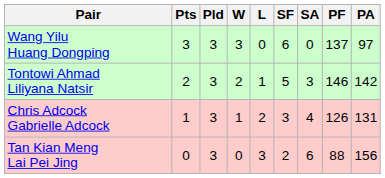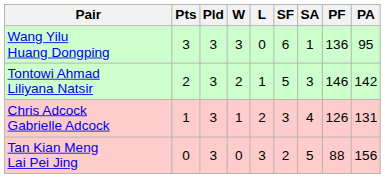 <table class=wikitable style="text-align:center">
 <tr>
 <th width=190>Pair</th>
 <th width=20>Pts</th>
 <th width=20>Pld</th>
 <th width=20>W</th>
 <th width=20>L</th>
 <th width=20>SF</th>
 <th width=20>SA</th>
 <th width=20>PF</th>
 <th width=20>PA</th>
 </tr>
 <tr bgcolor=ccffcc>
 <td style="text-align:left"> <a href='#'>Wang Yilu</a><br> <a href='#'>Huang Dongping</a></td>
 <td>3</td>
 <td>3</td>
 <td>3</td>
 <td>0</td>
 <td>6</td>
-<td>0</td>
-<td>137</td>
-<td>97</td>
+<td>1</td>
+<td>136</td>
+<td>95</td>
 </tr>
 <tr bgcolor=ccffcc>
 <td style="text-align:left"> <a href='#'>Tontowi Ahmad</a><br> <a href='#'>Liliyana Natsir</a></td>
 <td>2</td>
 <td>3</td>
 <td>2</td>
 <td>1</td>
 <td>5</td>
 <td>3</td>
 <td>146</td>
 <td>142</td>
 </tr>
 <tr bgcolor="ffcccc">
 <td style="text-align:left"> <a href='#'>Chris Adcock</a><br> <a href='#'>Gabrielle Adcock</a></td>
 <td>1</td>
 <td>3</td>
 <td>1</td>
 <td>2</td>
 <td>3</td>
 <td>4</td>
 <td>126</td>
 <td>131</td>
 </tr>
 <tr bgcolor="ffcccc">
 <td style="text-align:left"> <a href='#'>Tan Kian Meng</a><br> <a href='#'>Lai Pei Jing</a></td>
 <td>0</td>
 <td>3</td>
 <td>0</td>
 <td>3</td>
 <td>2</td>
-<td>6</td>
+<td>5</td>
 <td>88</td>
 <td>156</td>
 </tr>
 </table>
